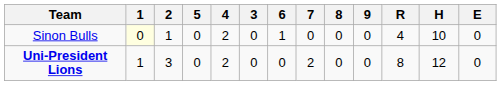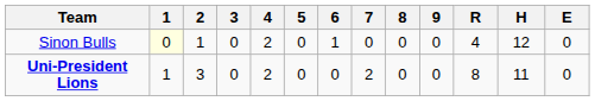 <table class=wikitable style="text-align:center">
 <tr>
 <th width = "170">Team</th>
 <th width = "35">1</th>
 <th width = "35">2</th>
+<th width = "35">3</th>
+<th width = "35">4</th>
 <th width = "35">5</th>
-<th width = "35">4</th>
-<th width = "35">3</th>
 <th width = "35">6</th>
 <th width = "35">7</th>
 <th width = "35">8</th>
 <th width = "35">9</th>
 <th width = "50">R</th>
 <th width = "50">H</th>
 <th width = "50">E</th>
 </tr>
 <tr>
 <td><a href='#'>Sinon Bulls</a></td>
 <td style="background: lightyellow;">0</td>
 <td>1</td>
 <td>0</td>
 <td>2</td>
 <td>0</td>
 <td>1</td>
 <td>0</td>
 <td>0</td>
 <td>0</td>
 <td>4</td>
-<td>10</td>
+<td>12</td>
 <td>0</td>
 </tr>
 <tr>
 <td><strong><a href='#'>Uni-President Lions</a></strong></td>
 <td>1</td>
 <td>3</td>
 <td>0</td>
 <td>2</td>
 <td>0</td>
 <td>0</td>
 <td>2</td>
 <td>0</td>
 <td>0</td>
 <td>8</td>
-<td>12</td>
+<td>11</td>
 <td>0</td>
 </tr>
 </table>
